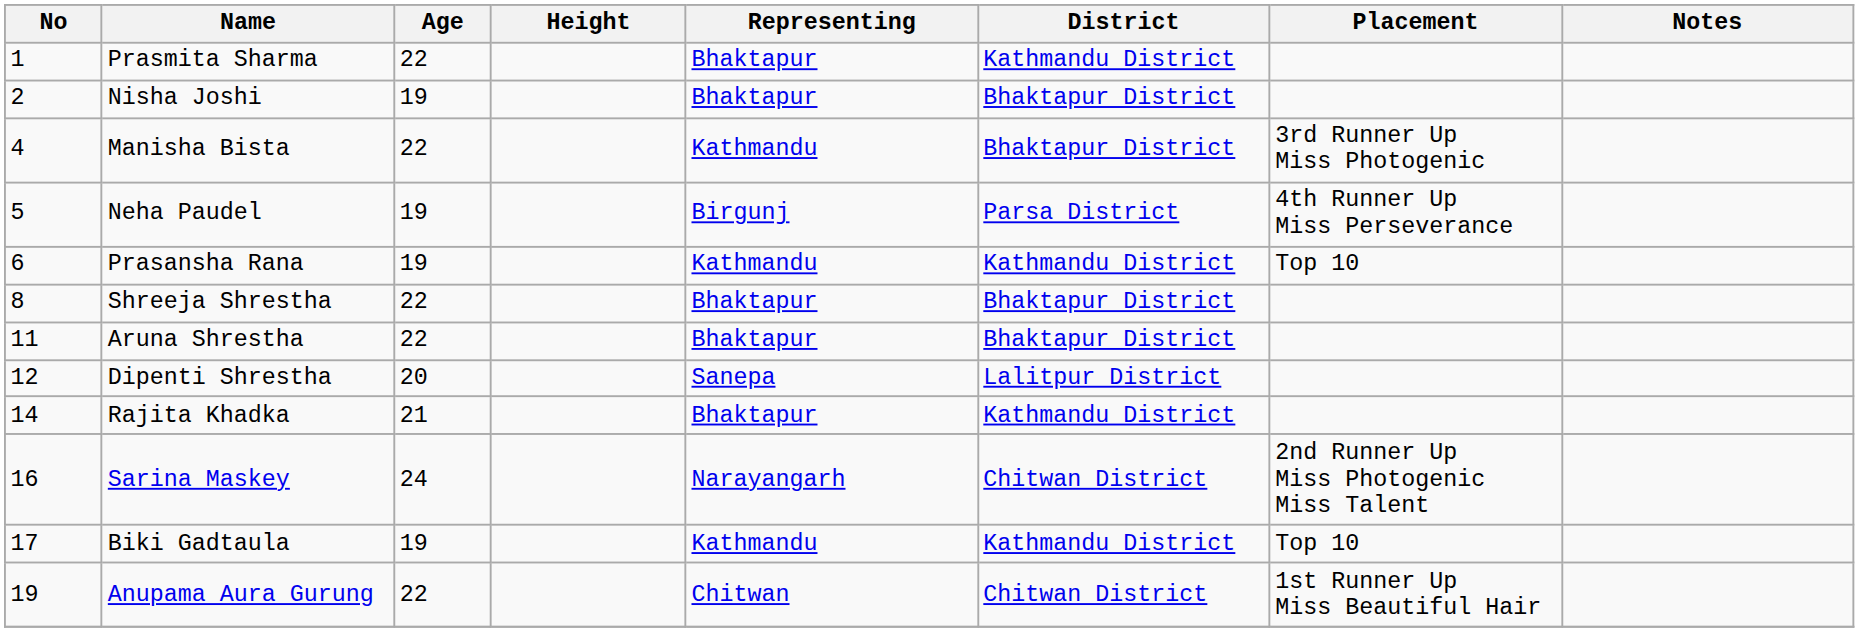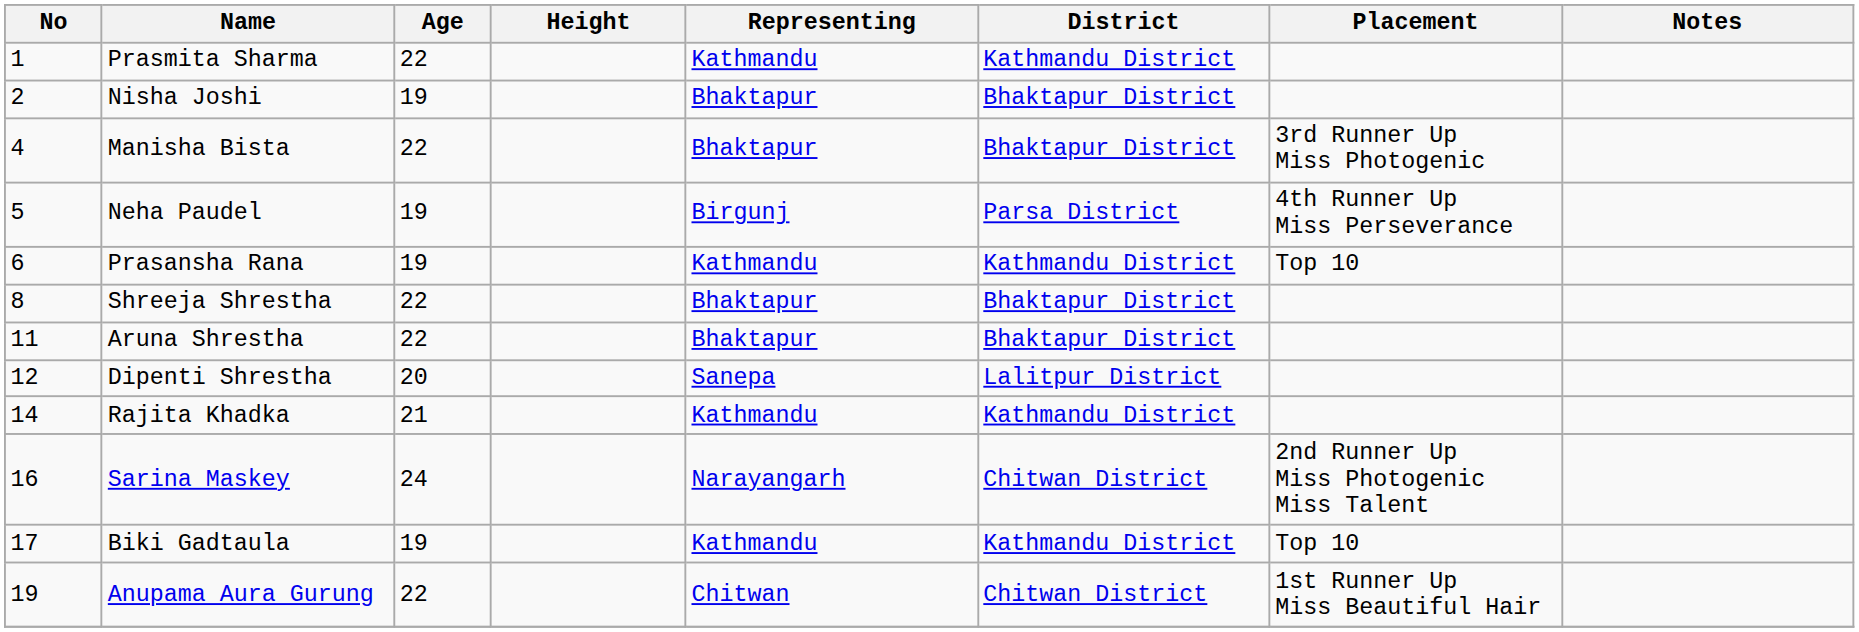 <table class="wikitable sortable" style="font-size: 95%;">
 <tr>
 <th width="05%">No</th>
 <th width="15%">Name</th>
 <th width="05%">Age</th>
 <th width="10%">Height</th>
 <th width="15%">Representing</th>
 <th width="15%">District</th>
 <th width="15%">Placement</th>
 <th width="15%">Notes</th>
 </tr>
 <tr>
 <td>1</td>
 <td>Prasmita Sharma</td>
 <td>22</td>
 <td></td>
-<td><a href='#'>Bhaktapur</a></td>
+<td><a href='#'>Kathmandu</a></td>
 <td><a href='#'>Kathmandu District</a></td>
 <td></td>
 <td></td>
 </tr>
 <tr>
 <td>2</td>
 <td>Nisha Joshi</td>
 <td>19</td>
 <td></td>
 <td><a href='#'>Bhaktapur</a></td>
 <td><a href='#'>Bhaktapur District</a></td>
 <td></td>
 <td></td>
 </tr>
 <tr>
 <td>4</td>
 <td>Manisha Bista</td>
 <td>22</td>
 <td></td>
-<td><a href='#'>Kathmandu</a></td>
+<td><a href='#'>Bhaktapur</a></td>
 <td><a href='#'>Bhaktapur District</a></td>
 <td>3rd Runner Up <br> Miss Photogenic</td>
 <td></td>
 </tr>
 <tr>
 <td>5</td>
 <td>Neha Paudel</td>
 <td>19</td>
 <td></td>
 <td><a href='#'>Birgunj</a></td>
 <td><a href='#'>Parsa District</a></td>
 <td>4th Runner Up <br> Miss Perseverance</td>
 <td></td>
 </tr>
 <tr>
 <td>6</td>
 <td>Prasansha Rana</td>
 <td>19</td>
 <td></td>
 <td><a href='#'>Kathmandu</a></td>
 <td><a href='#'>Kathmandu District</a></td>
 <td>Top 10</td>
 <td></td>
 </tr>
 <tr>
 <td>8</td>
 <td>Shreeja Shrestha</td>
 <td>22</td>
 <td></td>
 <td><a href='#'>Bhaktapur</a></td>
 <td><a href='#'>Bhaktapur District</a></td>
 <td></td>
 <td></td>
 </tr>
 <tr>
 <td>11</td>
 <td>Aruna Shrestha</td>
 <td>22</td>
 <td></td>
 <td><a href='#'>Bhaktapur</a></td>
 <td><a href='#'>Bhaktapur District</a></td>
 <td></td>
 <td></td>
 </tr>
 <tr>
 <td>12</td>
 <td>Dipenti Shrestha</td>
 <td>20</td>
 <td></td>
 <td><a href='#'>Sanepa</a></td>
 <td><a href='#'>Lalitpur District</a></td>
 <td></td>
 <td></td>
 </tr>
 <tr>
 <td>14</td>
 <td>Rajita Khadka</td>
 <td>21</td>
 <td></td>
-<td><a href='#'>Bhaktapur</a></td>
+<td><a href='#'>Kathmandu</a></td>
 <td><a href='#'>Kathmandu District</a></td>
 <td></td>
 <td></td>
 </tr>
 <tr>
 <td>16</td>
 <td><a href='#'>Sarina Maskey</a></td>
 <td>24</td>
 <td></td>
 <td><a href='#'>Narayangarh</a></td>
 <td><a href='#'>Chitwan District</a></td>
 <td>2nd Runner Up <br> Miss Photogenic <br> Miss Talent</td>
 <td></td>
 </tr>
 <tr>
 <td>17</td>
 <td>Biki Gadtaula</td>
 <td>19</td>
 <td></td>
 <td><a href='#'>Kathmandu</a></td>
 <td><a href='#'>Kathmandu District</a></td>
 <td>Top 10</td>
 <td></td>
 </tr>
 <tr>
 <td>19</td>
 <td><a href='#'>Anupama Aura Gurung</a></td>
 <td>22</td>
 <td></td>
 <td><a href='#'>Chitwan</a></td>
 <td><a href='#'>Chitwan District</a></td>
 <td>1st Runner Up <br> Miss Beautiful Hair</td>
 <td></td>
 </tr>
 <tr>
 </tr>
 </table>
